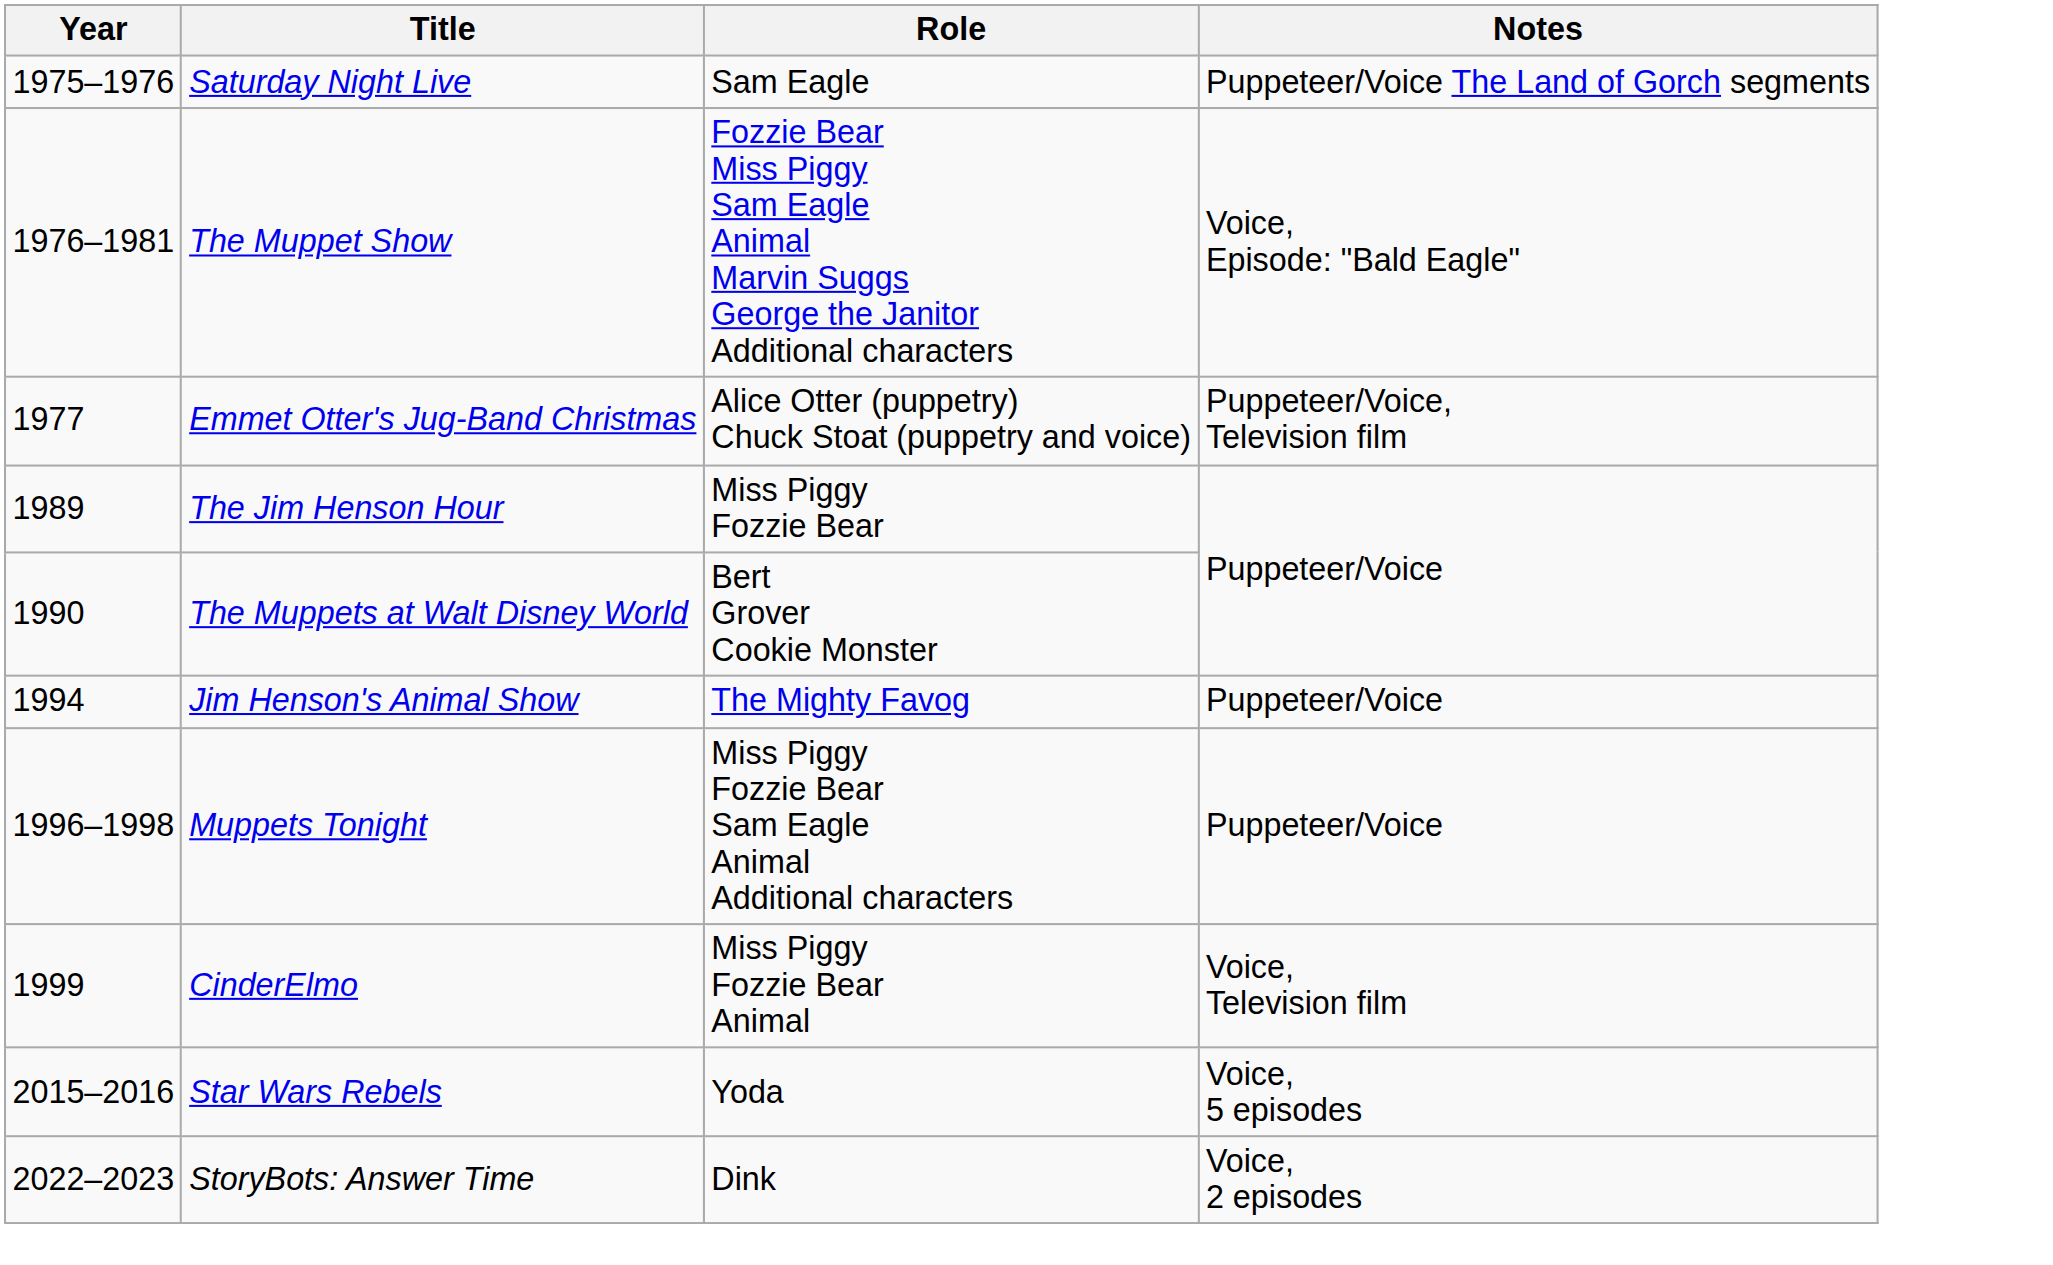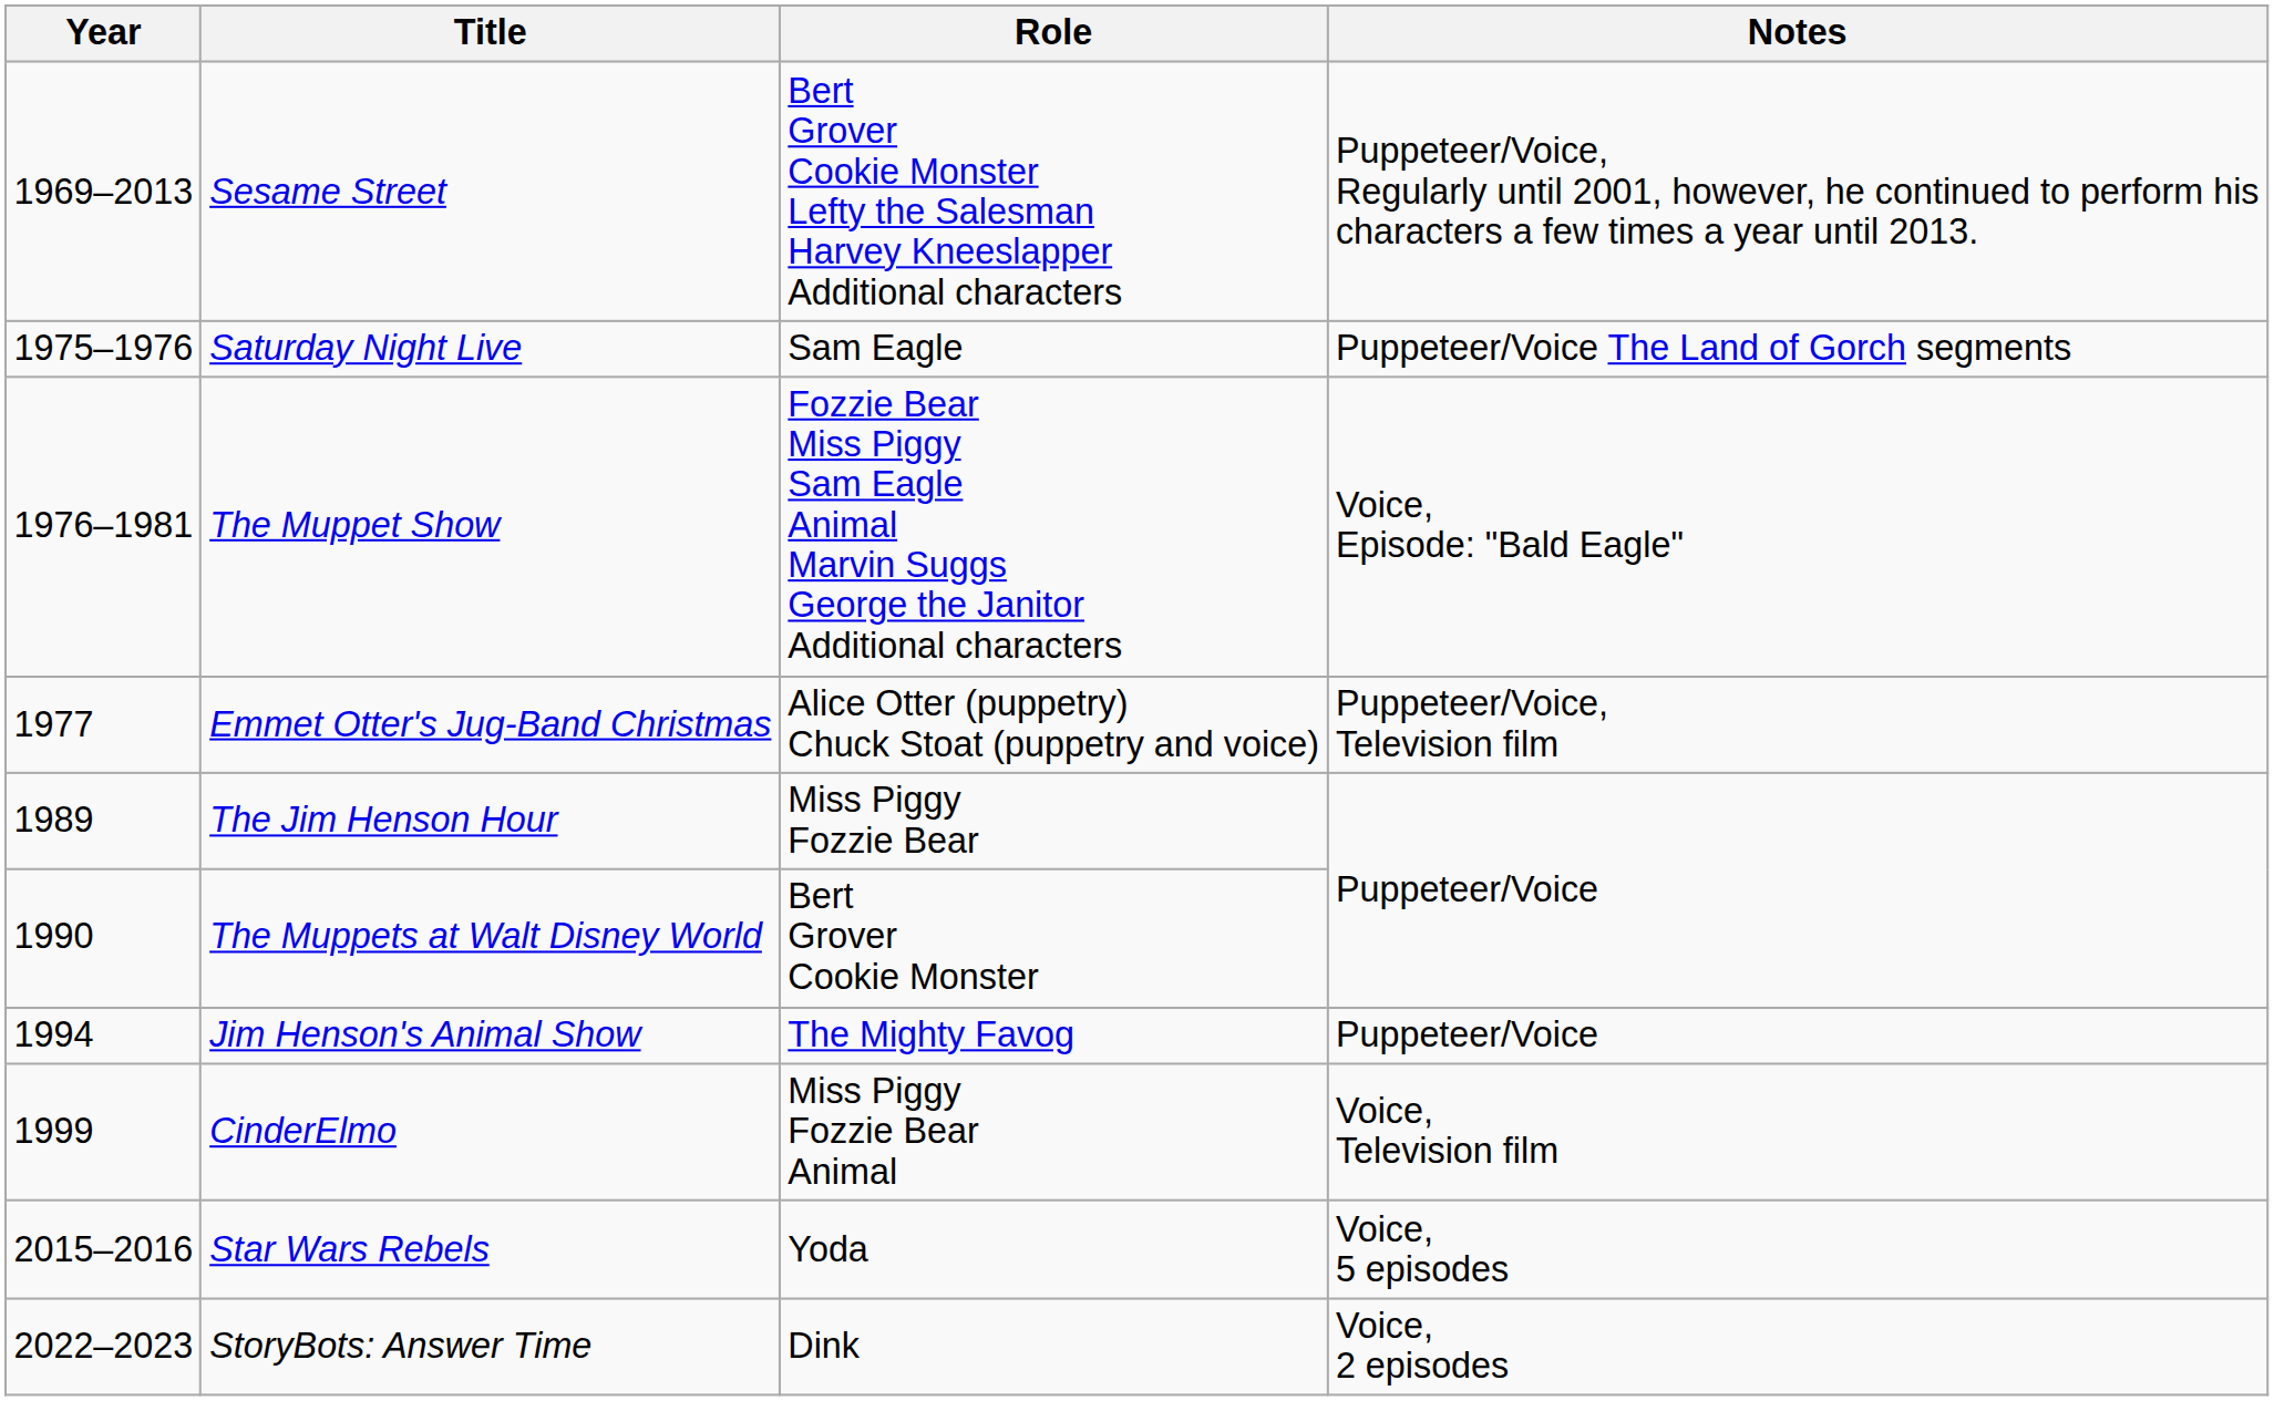 <table class="wikitable sortable">
 <tr>
 <th>Year</th>
 <th>Title</th>
 <th>Role</th>
 <th>Notes</th>
+</tr>
+<tr>
+<td>1969–2013</td>
+<td><em><a href='#'>Sesame Street</a></em></td>
+<td><a href='#'>Bert</a><br><a href='#'>Grover</a><br><a href='#'>Cookie Monster</a><br><a href='#'>Lefty the Salesman</a><br><a href='#'>Harvey Kneeslapper</a><br>Additional characters</td>
+<td>Puppeteer/Voice,<br>Regularly until 2001, however, he continued to perform his<br>characters a few times a year until 2013.</td>
 </tr>
 <tr>
 <td>1975–1976</td>
 <td><em><a href='#'>Saturday Night Live</a></em></td>
 <td>Sam Eagle</td>
 <td>Puppeteer/Voice <a href='#'>The Land of Gorch</a> segments</td>
 </tr>
 <tr>
 <td>1976–1981</td>
 <td><em><a href='#'>The Muppet Show</a></em></td>
 <td><a href='#'>Fozzie Bear</a><br><a href='#'>Miss Piggy</a><br><a href='#'>Sam Eagle</a><br><a href='#'>Animal</a><br><a href='#'>Marvin Suggs</a><br><a href='#'>George the Janitor</a><br>Additional characters</td>
 <td>Voice,<br>Episode: "Bald Eagle"</td>
 </tr>
 <tr>
 <td>1977</td>
 <td><em><a href='#'>Emmet Otter's Jug-Band Christmas</a></em></td>
 <td>Alice Otter (puppetry)<br>Chuck Stoat (puppetry and voice)</td>
 <td>Puppeteer/Voice,<br>Television film</td>
 </tr>
 <tr>
 <td>1989</td>
 <td><em><a href='#'>The Jim Henson Hour</a></em></td>
 <td>Miss Piggy<br>Fozzie Bear</td>
 <td rowspan=2>Puppeteer/Voice</td>
 </tr>
 <tr>
 <td>1990</td>
 <td><em><a href='#'>The Muppets at Walt Disney World</a></em></td>
 <td>Bert<br>Grover<br>Cookie Monster</td>
 </tr>
 <tr>
 <td>1994</td>
 <td><em><a href='#'>Jim Henson's Animal Show</a></em></td>
 <td><a href='#'>The Mighty Favog</a></td>
 <td>Puppeteer/Voice</td>
 </tr>
 <tr>
-<td>1996–1998</td>
-<td><em><a href='#'>Muppets Tonight</a></em></td>
-<td>Miss Piggy<br>Fozzie Bear<br>Sam Eagle<br>Animal<br>Additional characters</td>
-<td>Puppeteer/Voice</td>
-</tr>
-<tr>
 <td>1999</td>
 <td><em><a href='#'>CinderElmo</a></em></td>
 <td>Miss Piggy<br>Fozzie Bear<br>Animal</td>
 <td>Voice,<br>Television film</td>
 </tr>
 <tr>
 <td>2015–2016</td>
 <td><em><a href='#'>Star Wars Rebels</a></em></td>
 <td>Yoda</td>
 <td>Voice,<br>5 episodes</td>
 </tr>
 <tr>
 <td>2022–2023</td>
 <td><em>StoryBots: Answer Time</em></td>
 <td>Dink</td>
 <td>Voice,<br>2 episodes</td>
 </tr>
 </table>
